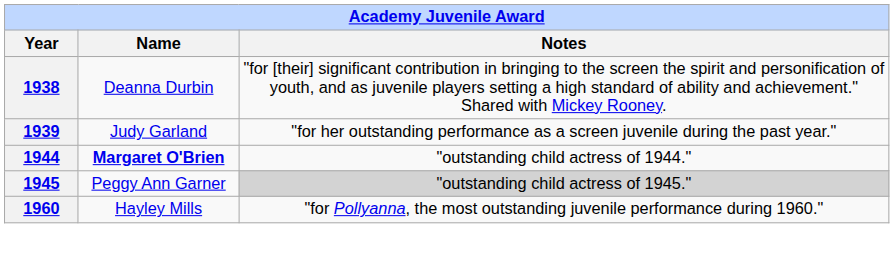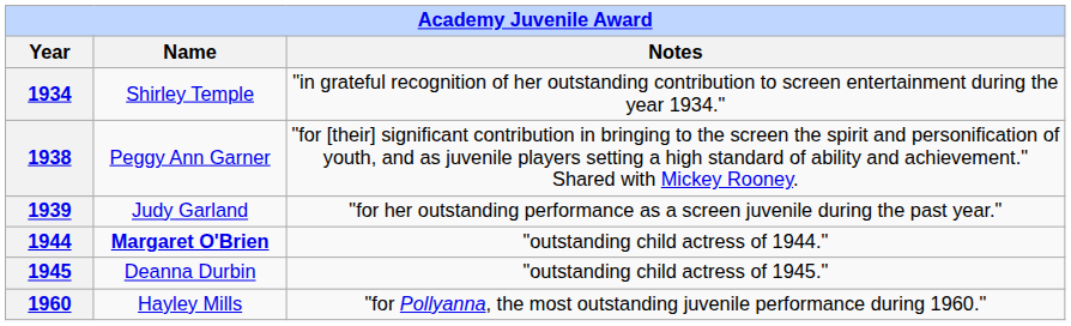 <table class="wikitable" style="text-align: center">
 <tr ---- bgcolor="#bfd7ff">
 <td colspan=3 align=center><strong><a href='#'>Academy Juvenile Award</a></strong> </td>
 </tr>
 <tr ---- bgcolor="#ebf5ff">
 <th width="65">Year</th>
 <th width="150">Name</th>
 <th>Notes</th>
 </tr>
 <tr>
+<th><a href='#'>1934</a></th>
+<td><a href='#'>Shirley Temple</a></td>
+<td>"in grateful recognition of her outstanding contribution to screen entertainment during the year 1934."</td>
+</tr>
+<tr>
 <th><a href='#'>1938</a><br></th>
-<td><a href='#'>Deanna Durbin</a></td>
+<td><a href='#'>Peggy Ann Garner</a></td>
 <td>"for [their] significant contribution in bringing to the screen the spirit and personification of youth, and as juvenile players setting a high standard of ability and achievement."<br>Shared with <a href='#'>Mickey Rooney</a>.</td>
 </tr>
 <tr>
 <th><a href='#'>1939</a></th>
 <td><a href='#'>Judy Garland</a></td>
 <td>"for her outstanding performance as a screen juvenile during the past year."</td>
 </tr>
 <tr>
 <th><a href='#'>1944</a></th>
 <td><strong><a href='#'>Margaret O'Brien</a></strong></td>
 <td>"outstanding child actress of 1944."</td>
 </tr>
 <tr>
 <th><a href='#'>1945</a></th>
-<td><a href='#'>Peggy Ann Garner</a></td>
-<td style="background: lightgrey;">"outstanding child actress of 1945."</td>
+<td><a href='#'>Deanna Durbin</a></td>
+<td>"outstanding child actress of 1945."</td>
 </tr>
 <tr>
 <th><a href='#'>1960</a></th>
 <td><a href='#'>Hayley Mills</a></td>
 <td>"for <em><a href='#'>Pollyanna</a></em>, the most outstanding juvenile performance during 1960."</td>
 </tr>
 </table>
